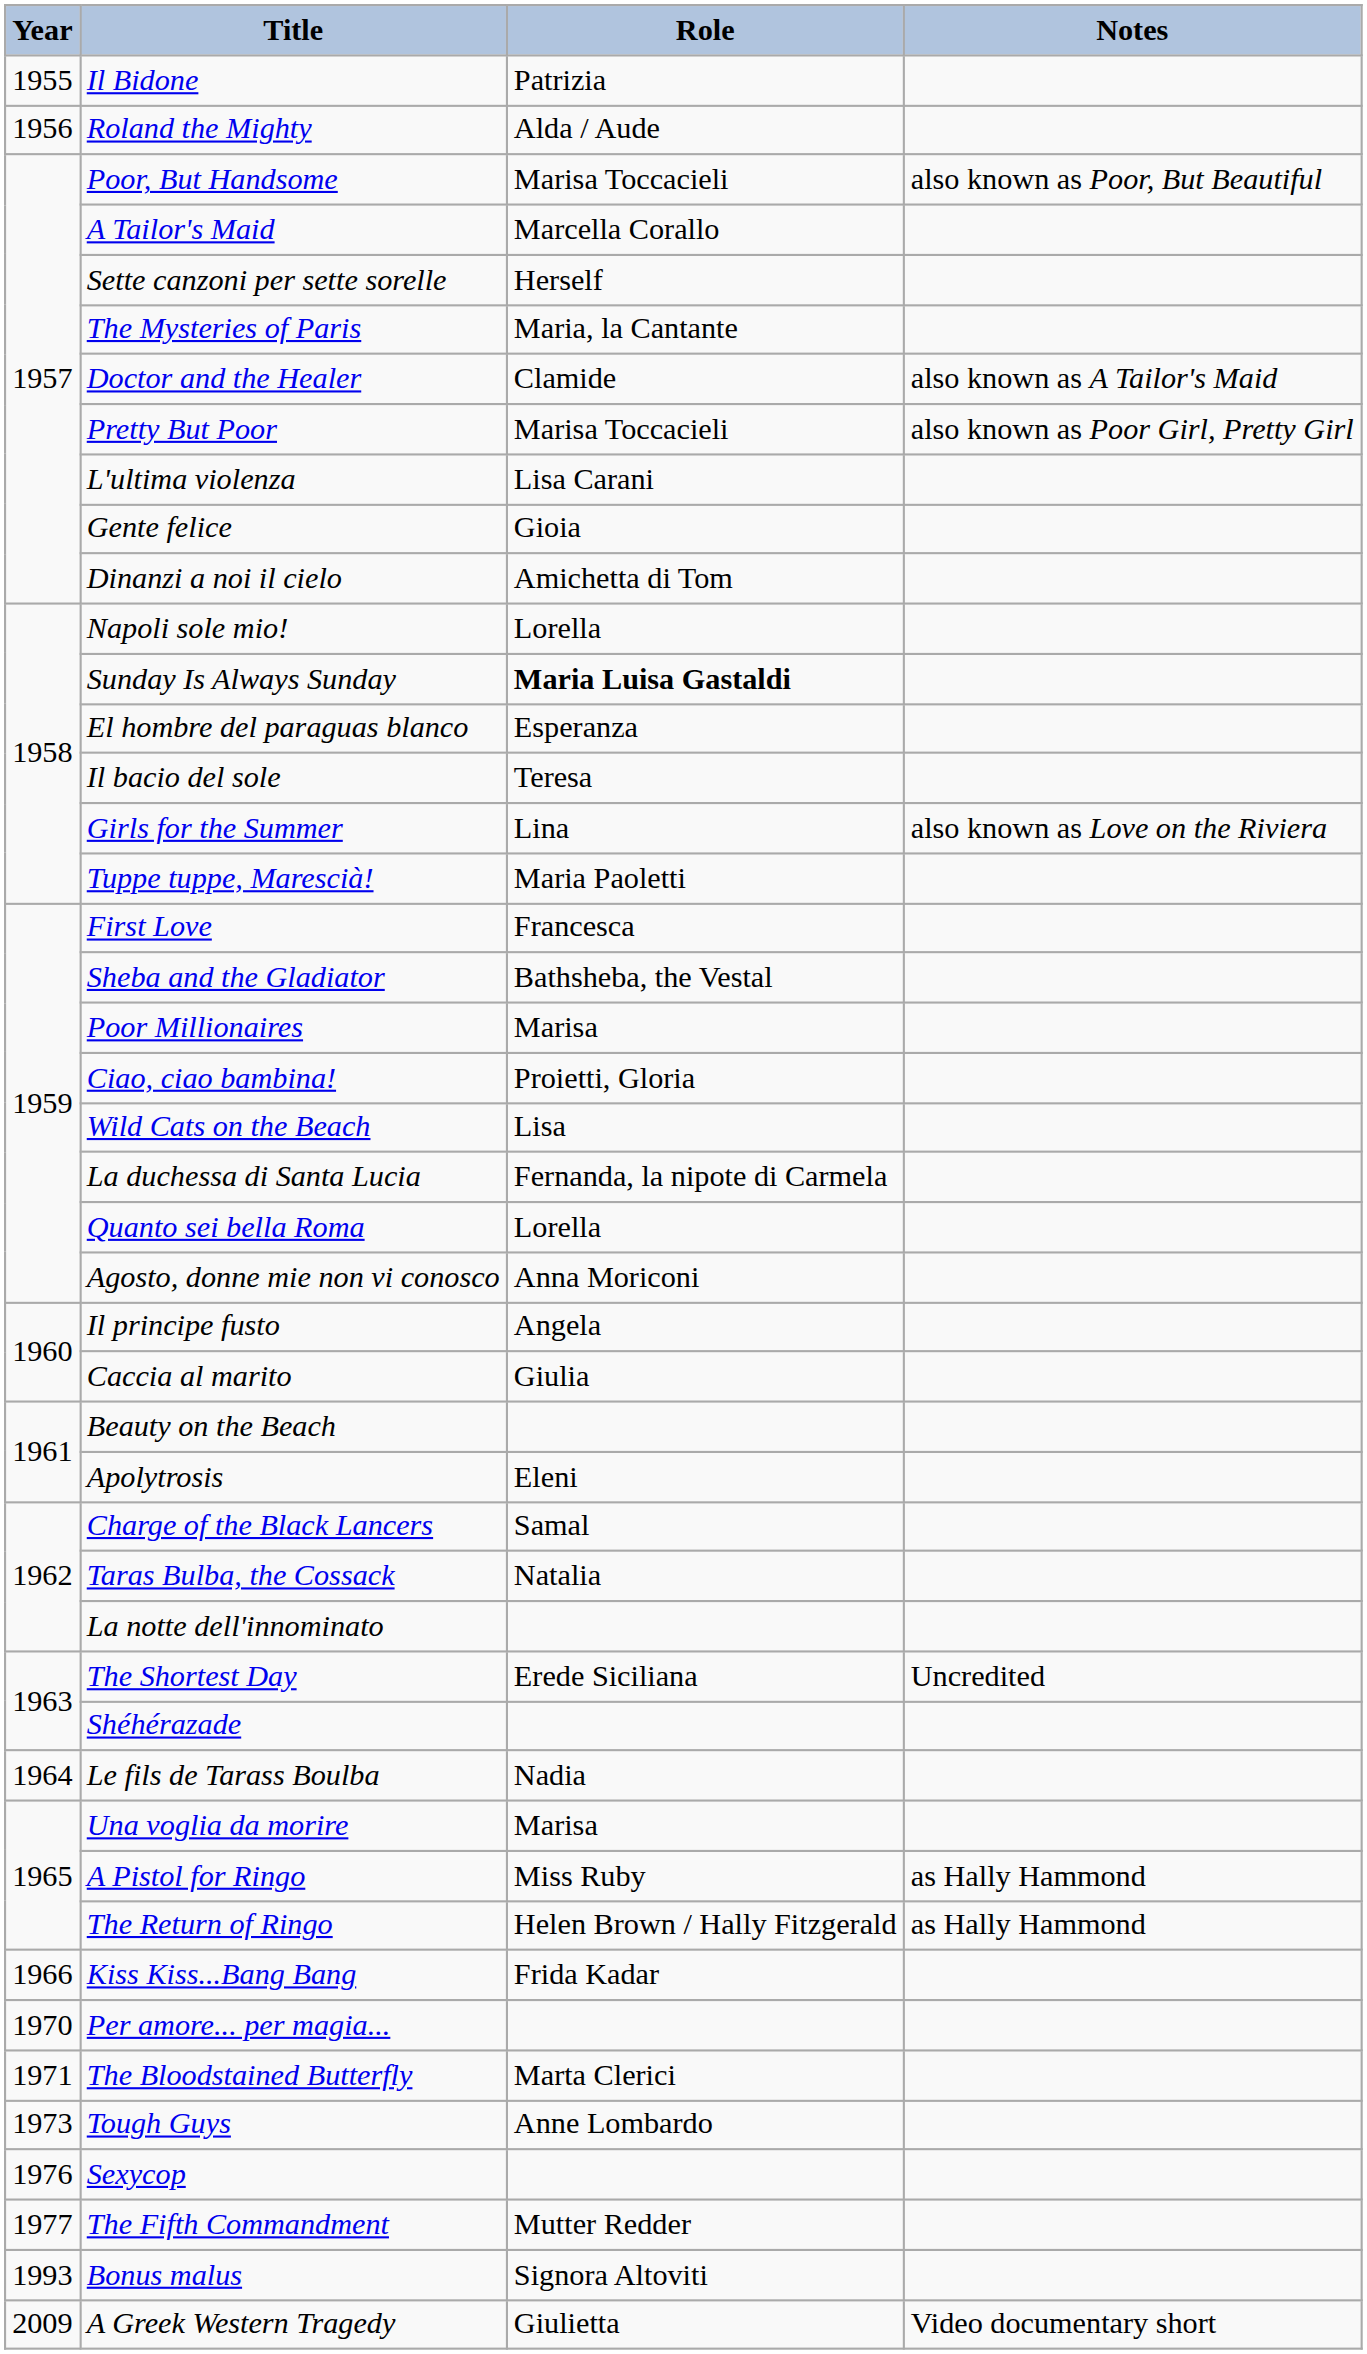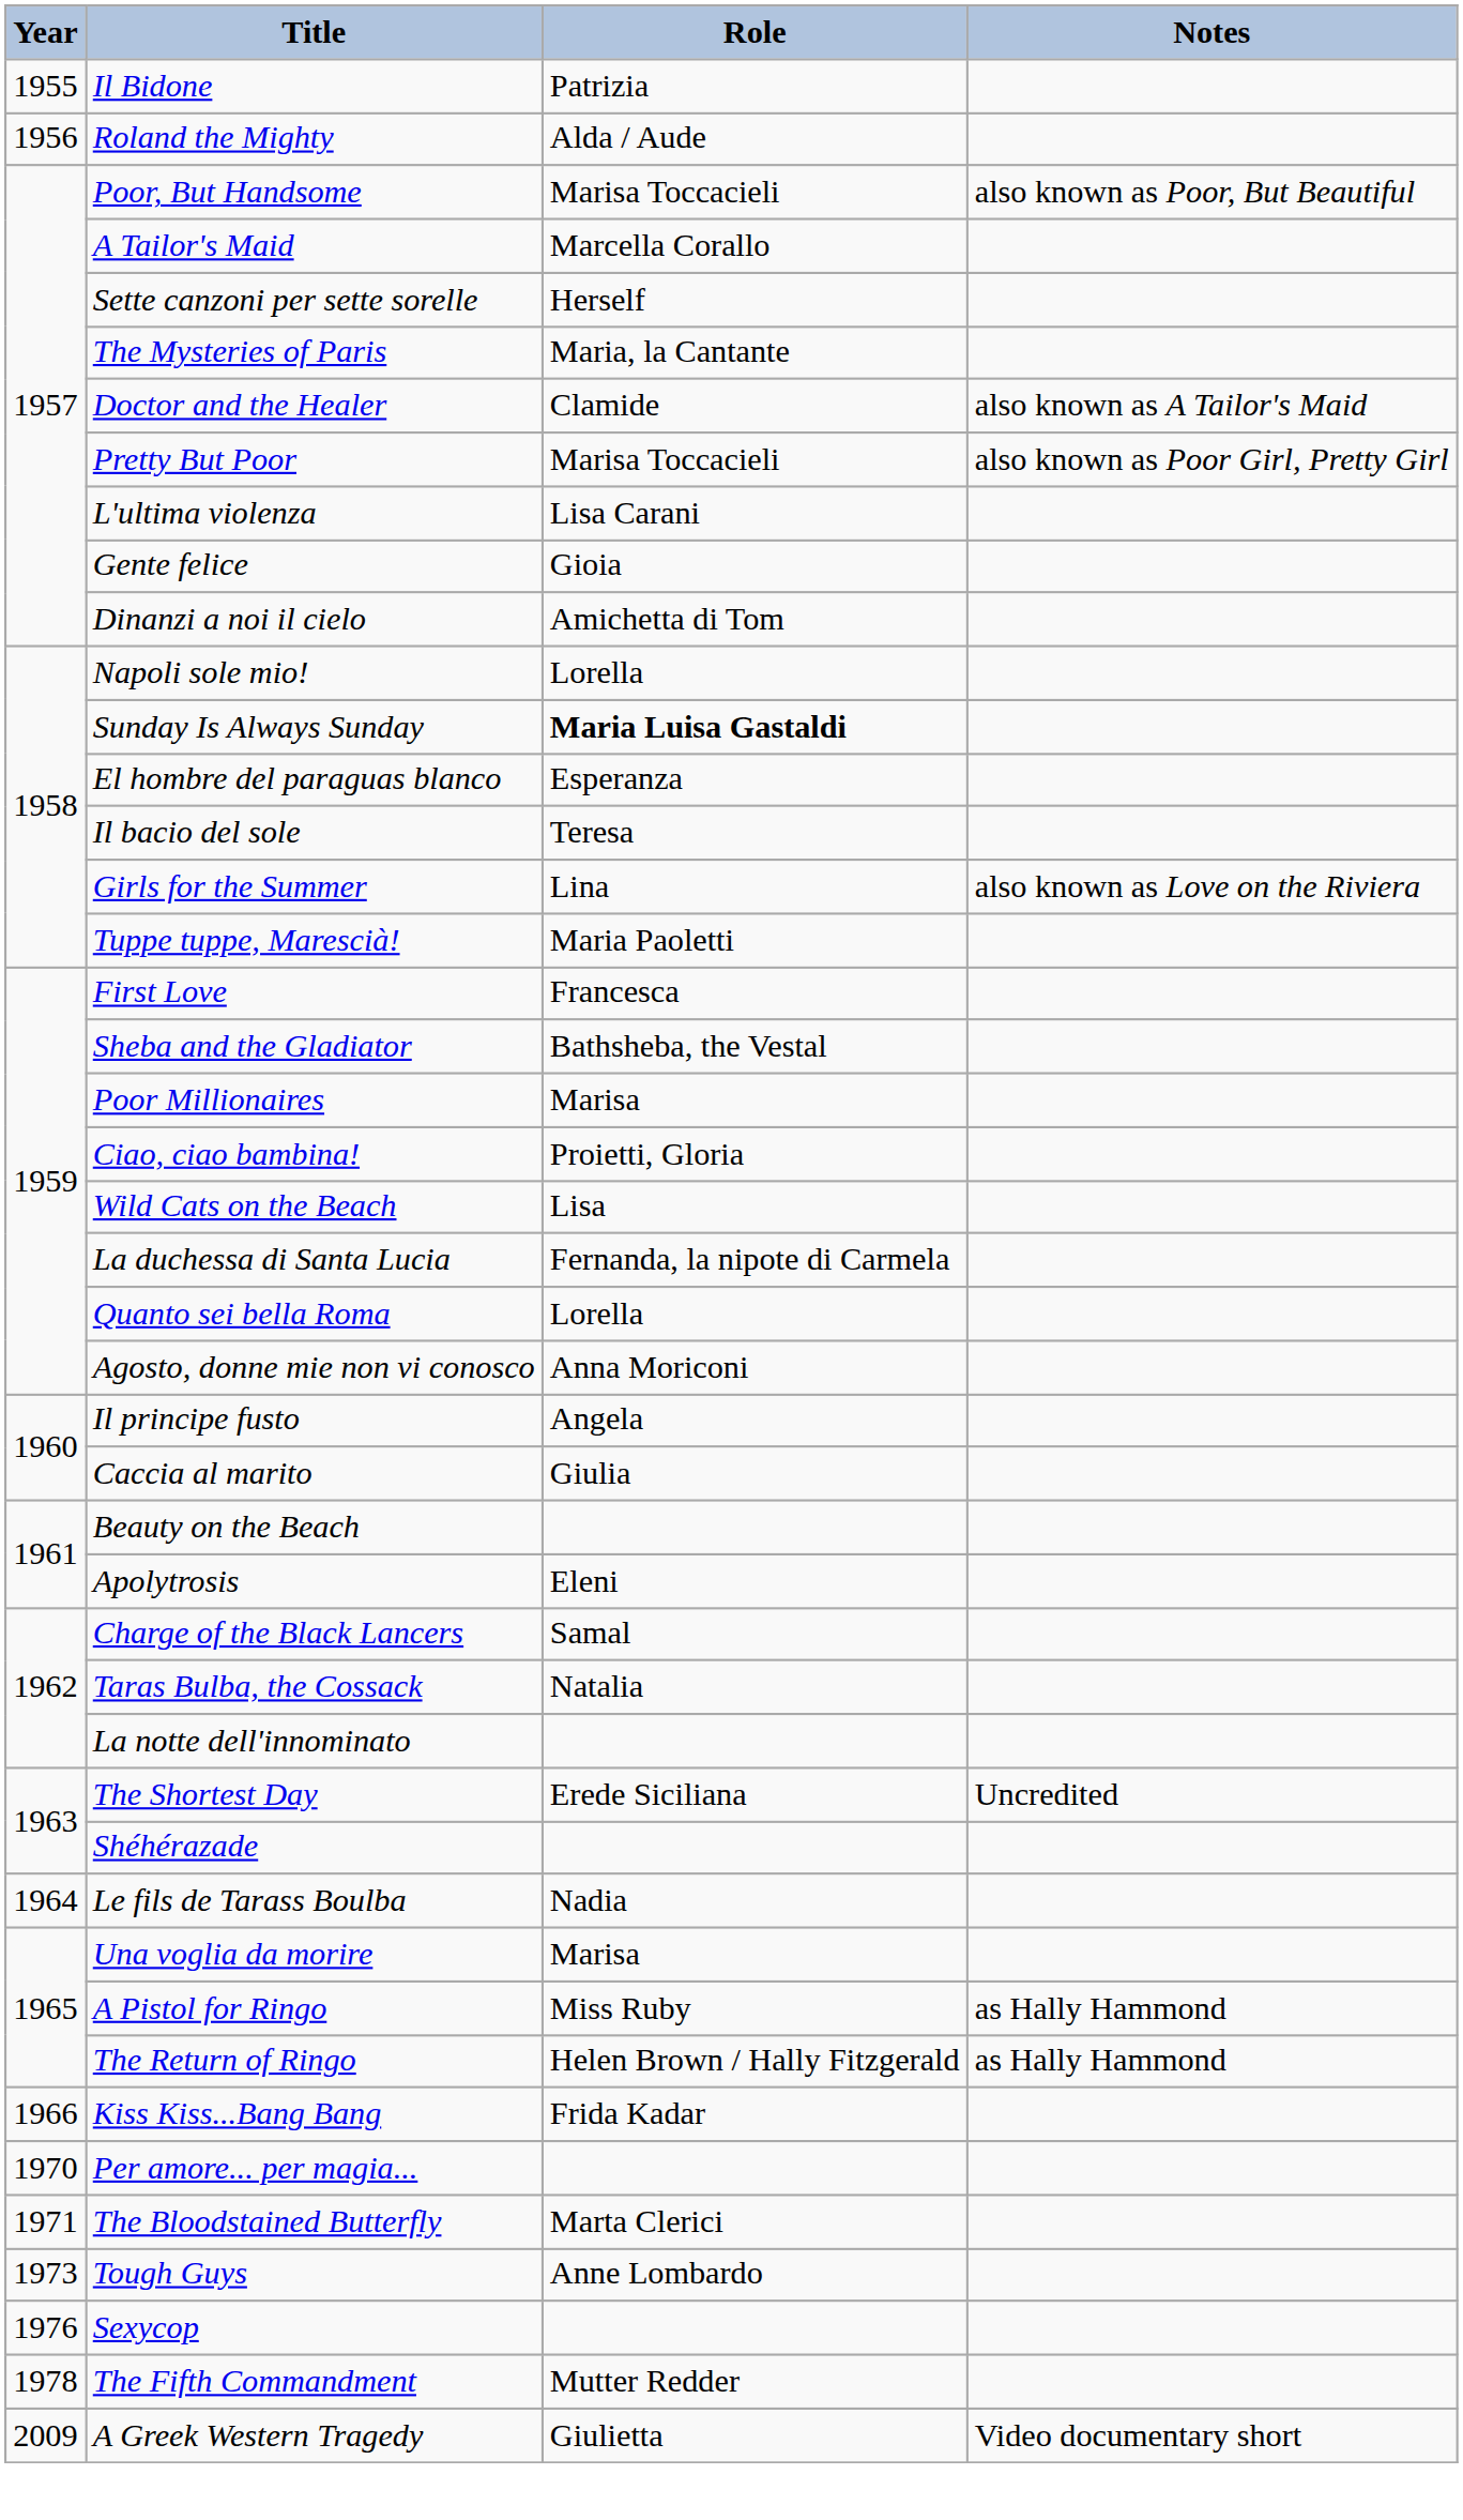 <table class="wikitable" style="font-size:90%">
 <tr style="text-align:center;">
 <th style="background:#B0C4DE;">Year</th>
 <th style="background:#B0C4DE;">Title</th>
 <th style="background:#B0C4DE;">Role</th>
 <th style="background:#B0C4DE;">Notes</th>
 </tr>
 <tr>
 <td rowspan="1">1955</td>
 <td><em><a href='#'>Il Bidone</a></em></td>
 <td>Patrizia</td>
 <td></td>
 </tr>
 <tr>
 <td rowspan="1">1956</td>
 <td><em><a href='#'>Roland the Mighty</a></em></td>
 <td>Alda / Aude</td>
 <td></td>
 </tr>
 <tr>
 <td rowspan="9">1957</td>
 <td><em><a href='#'>Poor, But Handsome</a></em></td>
 <td>Marisa Toccacieli</td>
 <td>also known as <em>Poor, But Beautiful</em></td>
 </tr>
 <tr>
 <td><em><a href='#'>A Tailor's Maid</a></em></td>
 <td>Marcella Corallo</td>
 <td></td>
 </tr>
 <tr>
 <td><em>Sette canzoni per sette sorelle</em></td>
 <td>Herself</td>
 <td></td>
 </tr>
 <tr>
 <td><em><a href='#'>The Mysteries of Paris</a></em></td>
 <td>Maria, la Cantante</td>
 <td></td>
 </tr>
 <tr>
 <td><em><a href='#'>Doctor and the Healer</a></em></td>
 <td>Clamide</td>
 <td>also known as <em>A Tailor's Maid</em></td>
 </tr>
 <tr>
 <td><em><a href='#'>Pretty But Poor</a></em></td>
 <td>Marisa Toccacieli</td>
 <td>also known as <em>Poor Girl, Pretty Girl</em></td>
 </tr>
 <tr>
 <td><em>L'ultima violenza</em></td>
 <td>Lisa Carani</td>
 <td></td>
 </tr>
 <tr>
 <td><em>Gente felice</em></td>
 <td>Gioia</td>
 <td></td>
 </tr>
 <tr>
 <td><em>Dinanzi a noi il cielo</em></td>
 <td>Amichetta di Tom</td>
 <td></td>
 </tr>
 <tr>
 <td rowspan="6">1958</td>
 <td><em>Napoli sole mio!</em></td>
 <td>Lorella</td>
 <td></td>
 </tr>
 <tr>
 <td><em>Sunday Is Always Sunday</em></td>
 <td><strong>Maria Luisa Gastaldi</strong></td>
 <td></td>
 </tr>
 <tr>
 <td><em>El hombre del paraguas blanco</em></td>
 <td>Esperanza</td>
 <td></td>
 </tr>
 <tr>
 <td><em>Il bacio del sole</em></td>
 <td>Teresa</td>
 <td></td>
 </tr>
 <tr>
 <td><em><a href='#'>Girls for the Summer</a></em></td>
 <td>Lina</td>
 <td>also known as <em>Love on the Riviera</em></td>
 </tr>
 <tr>
 <td><em><a href='#'>Tuppe tuppe, Marescià!</a></em></td>
 <td>Maria Paoletti</td>
 <td></td>
 </tr>
 <tr>
 <td rowspan="8">1959</td>
 <td><em><a href='#'>First Love</a></em></td>
 <td>Francesca</td>
 <td></td>
 </tr>
 <tr>
 <td><em><a href='#'>Sheba and the Gladiator</a></em></td>
 <td>Bathsheba, the Vestal</td>
 <td></td>
 </tr>
 <tr>
 <td><em><a href='#'>Poor Millionaires</a></em></td>
 <td>Marisa</td>
 <td></td>
 </tr>
 <tr>
 <td><em><a href='#'>Ciao, ciao bambina!</a></em></td>
 <td>Proietti, Gloria</td>
 <td></td>
 </tr>
 <tr>
 <td><em><a href='#'>Wild Cats on the Beach</a></em></td>
 <td>Lisa</td>
 <td></td>
 </tr>
 <tr>
 <td><em>La duchessa di Santa Lucia</em></td>
 <td>Fernanda, la nipote di Carmela</td>
 <td></td>
 </tr>
 <tr>
 <td><em><a href='#'>Quanto sei bella Roma</a></em></td>
 <td>Lorella</td>
 <td></td>
 </tr>
 <tr>
 <td><em>Agosto, donne mie non vi conosco</em></td>
 <td>Anna Moriconi</td>
 <td></td>
 </tr>
 <tr>
 <td rowspan="2">1960</td>
 <td><em>Il principe fusto</em></td>
 <td>Angela</td>
 <td></td>
 </tr>
 <tr>
 <td><em>Caccia al marito</em></td>
 <td>Giulia</td>
 <td></td>
 </tr>
 <tr>
 <td rowspan="2">1961</td>
 <td><em>Beauty on the Beach</em></td>
 <td></td>
 <td></td>
 </tr>
 <tr>
 <td><em>Apolytrosis</em></td>
 <td>Eleni</td>
 <td></td>
 </tr>
 <tr>
 <td rowspan="3">1962</td>
 <td><em><a href='#'>Charge of the Black Lancers</a></em></td>
 <td>Samal</td>
 <td></td>
 </tr>
 <tr>
 <td><em><a href='#'>Taras Bulba, the Cossack</a></em></td>
 <td>Natalia</td>
 <td></td>
 </tr>
 <tr>
 <td><em>La notte dell'innominato</em></td>
 <td></td>
 <td></td>
 </tr>
 <tr>
 <td rowspan="2">1963</td>
 <td><em><a href='#'>The Shortest Day</a></em></td>
 <td>Erede Siciliana</td>
 <td>Uncredited</td>
 </tr>
 <tr>
 <td><em><a href='#'>Shéhérazade</a></em></td>
 <td></td>
 <td></td>
 </tr>
 <tr>
 <td rowspan="1">1964</td>
 <td><em>Le fils de Tarass Boulba</em></td>
 <td>Nadia</td>
 <td></td>
 </tr>
 <tr>
 <td rowspan="3">1965</td>
 <td><em><a href='#'>Una voglia da morire</a></em></td>
 <td>Marisa</td>
 <td></td>
 </tr>
 <tr>
 <td><em><a href='#'>A Pistol for Ringo</a></em></td>
 <td>Miss Ruby</td>
 <td>as Hally Hammond</td>
 </tr>
 <tr>
 <td><em><a href='#'>The Return of Ringo</a></em></td>
 <td>Helen Brown / Hally Fitzgerald</td>
 <td>as Hally Hammond</td>
 </tr>
 <tr>
 <td rowspan="1">1966</td>
 <td><em><a href='#'>Kiss Kiss...Bang Bang</a></em></td>
 <td>Frida Kadar</td>
 <td></td>
 </tr>
 <tr>
 <td rowspan="1">1970</td>
 <td><em><a href='#'>Per amore... per magia...</a></em></td>
 <td></td>
 <td></td>
 </tr>
 <tr>
 <td rowspan="1">1971</td>
 <td><em><a href='#'>The Bloodstained Butterfly</a></em></td>
 <td>Marta Clerici</td>
 <td></td>
 </tr>
 <tr>
 <td rowspan="1">1973</td>
 <td><em><a href='#'>Tough Guys</a></em></td>
 <td>Anne Lombardo</td>
 <td></td>
 </tr>
 <tr>
 <td rowspan="1">1976</td>
 <td><em><a href='#'>Sexycop</a></em></td>
 <td></td>
 <td></td>
 </tr>
 <tr>
-<td rowspan="1">1977</td>
+<td rowspan="1">1978</td>
 <td><em><a href='#'>The Fifth Commandment</a></em></td>
 <td>Mutter Redder</td>
-<td></td>
-</tr>
-<tr>
-<td rowspan="1">1993</td>
-<td><em><a href='#'>Bonus malus</a></em></td>
-<td>Signora Altoviti</td>
 <td></td>
 </tr>
 <tr>
 <td rowspan="1">2009</td>
 <td><em>A Greek Western Tragedy</em></td>
 <td>Giulietta</td>
 <td>Video documentary short</td>
 </tr>
 </table>
